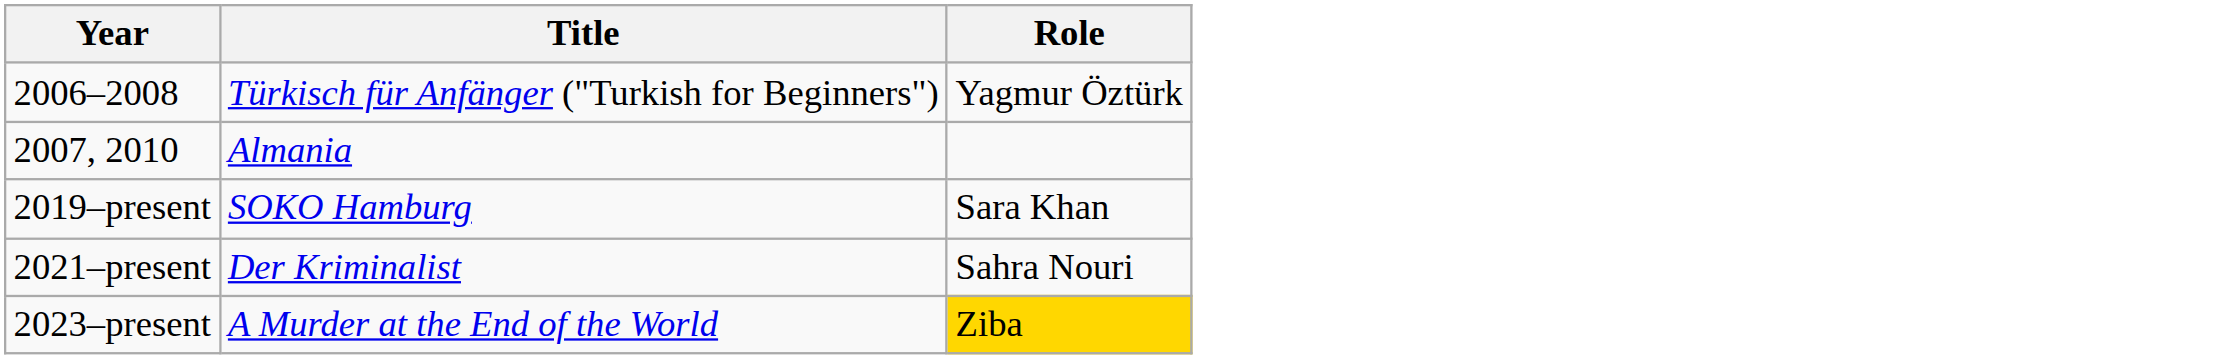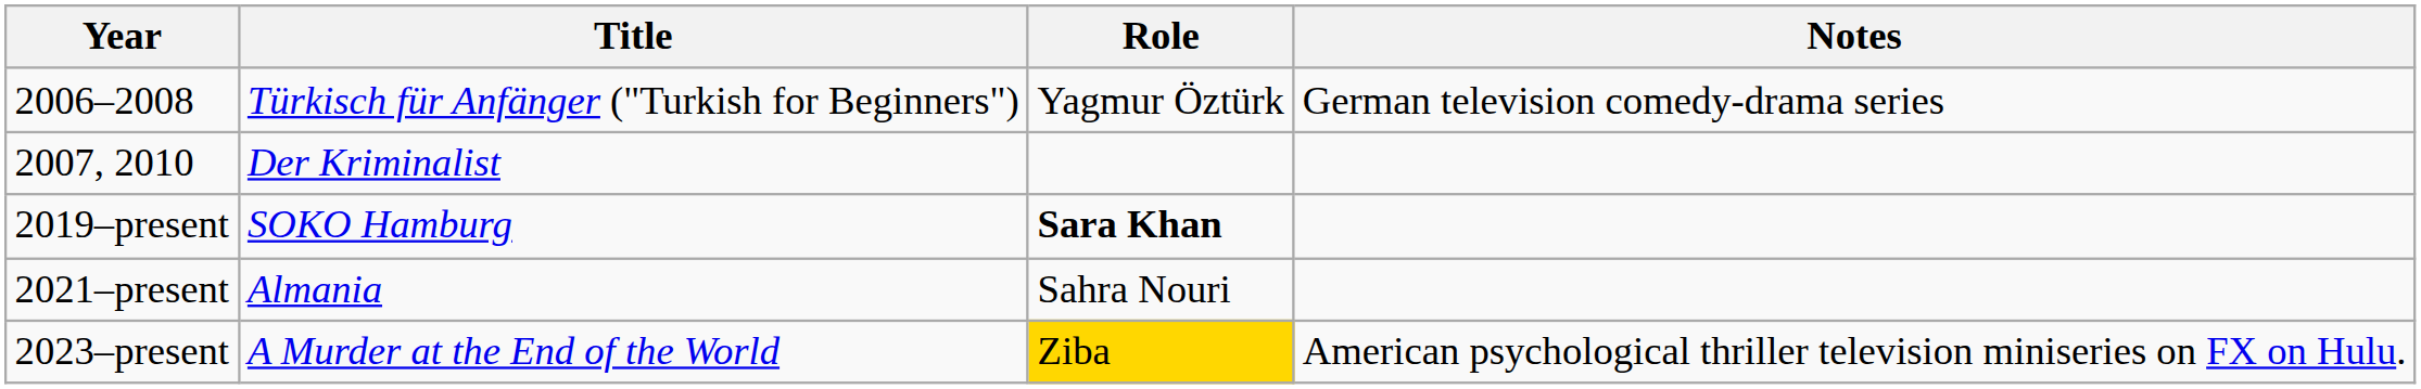 <table class="wikitable sortable">
 <tr>
 <th>Year</th>
 <th>Title</th>
 <th>Role</th>
+<th class="unsortable">Notes</th>
 </tr>
 <tr>
 <td>2006–2008</td>
 <td><em><a href='#'>Türkisch für Anfänger</a></em> ("Turkish for Beginners")</td>
 <td>Yagmur Öztürk</td>
+<td>German television comedy-drama series</td>
 </tr>
 <tr>
 <td>2007, 2010</td>
-<td><em><a href='#'>Almania</a></em></td>
+<td><em><a href='#'>Der Kriminalist</a></em></td>
+<td></td>
 <td></td>
 </tr>
 <tr>
 <td>2019–present</td>
 <td><em><a href='#'>SOKO Hamburg</a></em></td>
-<td>Sara Khan</td>
+<td><strong>Sara Khan</strong></td>
+<td></td>
 </tr>
 <tr>
 <td>2021–present</td>
-<td><em><a href='#'>Der Kriminalist</a></em></td>
+<td><em><a href='#'>Almania</a></em></td>
 <td>Sahra Nouri</td>
+<td></td>
 </tr>
 <tr>
 <td>2023–present</td>
 <td><em><a href='#'>A Murder at the End of the World</a></em></td>
 <td style="background: gold;">Ziba</td>
+<td>American psychological thriller television miniseries on <a href='#'>FX on Hulu</a>.</td>
 </tr>
 </table>
